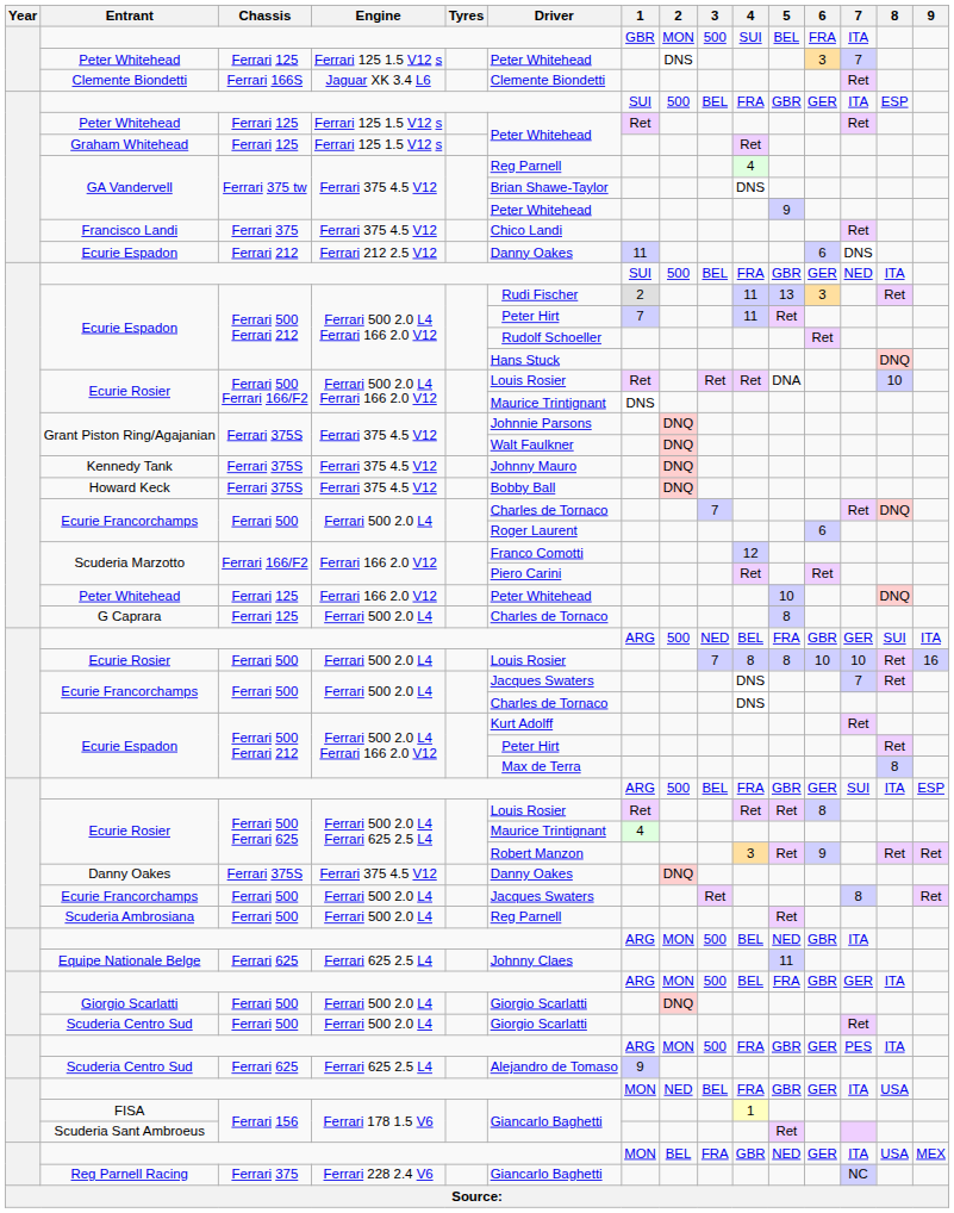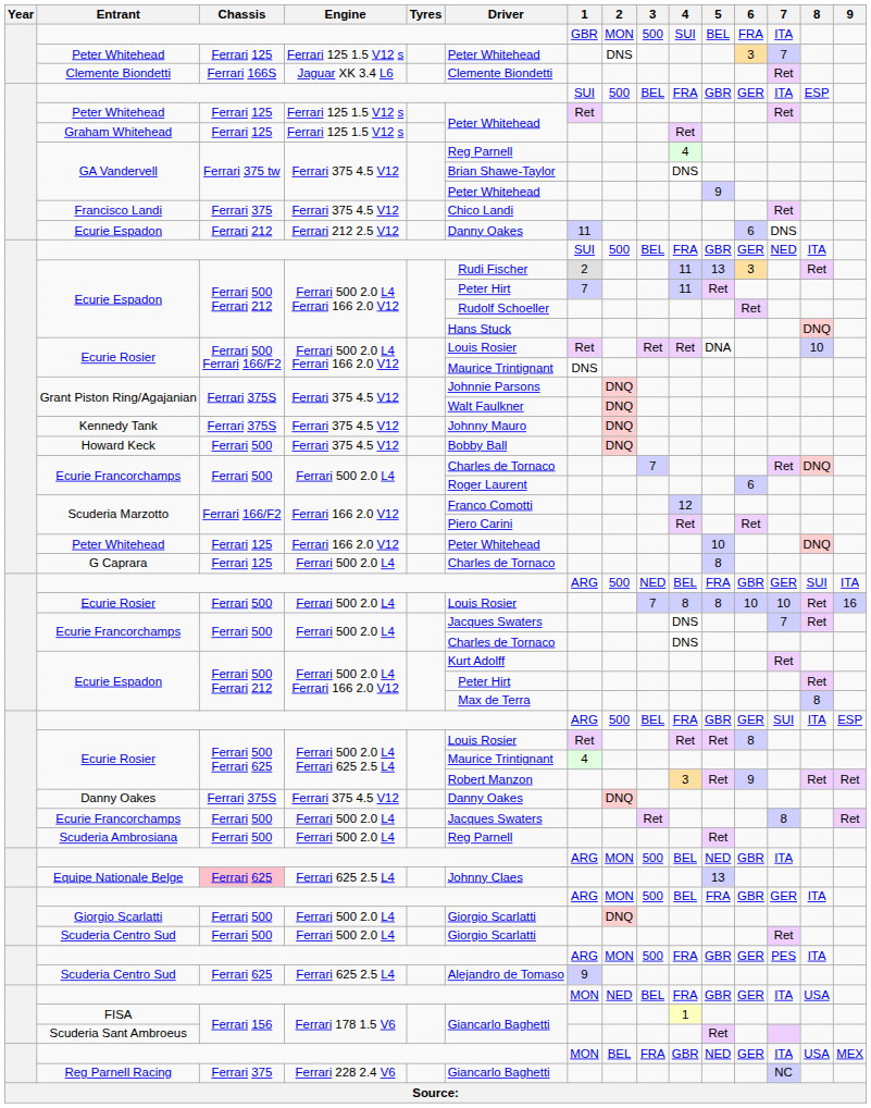 <table class="wikitable"  style="text-align:center; font-size:85%">
 <tr>
 <th>Year</th>
 <th>Entrant</th>
 <th>Chassis</th>
 <th>Engine</th>
 <th>Tyres</th>
 <th>Driver</th>
 <th>1</th>
 <th>2</th>
 <th>3</th>
 <th>4</th>
 <th>5</th>
 <th>6</th>
 <th>7</th>
 <th>8</th>
 <th>9</th>
 </tr>
 <tr>
 <th rowspan=3></th>
 <td colspan=5></td>
 <td><a href='#'>GBR</a></td>
 <td><a href='#'>MON</a></td>
 <td><a href='#'>500</a></td>
 <td><a href='#'>SUI</a></td>
 <td><a href='#'>BEL</a></td>
 <td><a href='#'>FRA</a></td>
 <td><a href='#'>ITA</a></td>
 <td></td>
 <td></td>
 </tr>
 <tr>
 <td><a href='#'>Peter Whitehead</a></td>
 <td><a href='#'>Ferrari</a> <a href='#'>125</a></td>
 <td><a href='#'>Ferrari</a> 125 1.5 <a href='#'>V12</a> <a href='#'>s</a></td>
 <td></td>
 <td align="left"> <a href='#'>Peter Whitehead</a></td>
 <td></td>
 <td style="background-color:#FFFFFF">DNS</td>
 <td></td>
 <td></td>
 <td></td>
 <td style="background-color:#ffdf9f">3</td>
 <td style="background-color:#cfcfff">7</td>
 <td></td>
 <td></td>
 </tr>
 <tr>
 <td><a href='#'>Clemente Biondetti</a></td>
 <td><a href='#'>Ferrari</a> <a href='#'>166S</a></td>
 <td><a href='#'>Jaguar</a> XK 3.4 <a href='#'>L6</a></td>
 <td></td>
 <td align="left"> <a href='#'>Clemente Biondetti</a></td>
 <td></td>
 <td></td>
 <td></td>
 <td></td>
 <td></td>
 <td></td>
 <td style="background-color:#EFCFFF">Ret</td>
 <td></td>
 <td></td>
 </tr>
 <tr>
 <th rowspan=8></th>
 <td colspan=5></td>
 <td><a href='#'>SUI</a></td>
 <td><a href='#'>500</a></td>
 <td><a href='#'>BEL</a></td>
 <td><a href='#'>FRA</a></td>
 <td><a href='#'>GBR</a></td>
 <td><a href='#'>GER</a></td>
 <td><a href='#'>ITA</a></td>
 <td><a href='#'>ESP</a></td>
 <td></td>
 </tr>
 <tr>
 <td><a href='#'>Peter Whitehead</a></td>
 <td><a href='#'>Ferrari</a> <a href='#'>125</a></td>
 <td><a href='#'>Ferrari</a> 125 1.5 <a href='#'>V12</a> <a href='#'>s</a></td>
 <td></td>
 <td align="left" rowspan=2> <a href='#'>Peter Whitehead</a></td>
 <td style="background-color:#EFCFFF">Ret</td>
 <td></td>
 <td></td>
 <td></td>
 <td></td>
 <td></td>
 <td style="background-color:#EFCFFF">Ret</td>
 <td></td>
 <td></td>
 </tr>
 <tr>
 <td><a href='#'>Graham Whitehead</a></td>
 <td><a href='#'>Ferrari</a> <a href='#'>125</a></td>
 <td><a href='#'>Ferrari</a> 125 1.5 <a href='#'>V12</a> <a href='#'>s</a></td>
 <td></td>
 <td></td>
 <td></td>
 <td></td>
 <td style="background-color:#EFCFFF">Ret</td>
 <td></td>
 <td></td>
 <td></td>
 <td></td>
 <td></td>
 </tr>
 <tr>
 <td rowspan=3><a href='#'>GA Vandervell</a></td>
 <td rowspan=3><a href='#'>Ferrari</a> <a href='#'>375 tw</a></td>
 <td rowspan=3><a href='#'>Ferrari</a> 375 4.5 <a href='#'>V12</a></td>
 <td rowspan=3></td>
 <td align="left"> <a href='#'>Reg Parnell</a></td>
 <td></td>
 <td></td>
 <td></td>
 <td style="background-color:#DFFFDF">4</td>
 <td></td>
 <td></td>
 <td></td>
 <td></td>
 <td></td>
 </tr>
 <tr>
 <td align="left"> <a href='#'>Brian Shawe-Taylor</a></td>
 <td></td>
 <td></td>
 <td></td>
 <td style="background-color:#FFFFFF">DNS</td>
 <td></td>
 <td></td>
 <td></td>
 <td></td>
 <td></td>
 </tr>
 <tr>
 <td align="left"> <a href='#'>Peter Whitehead</a></td>
 <td></td>
 <td></td>
 <td></td>
 <td></td>
 <td style="background-color:#cfcfff">9</td>
 <td></td>
 <td></td>
 <td></td>
 <td></td>
 </tr>
 <tr>
 <td><a href='#'>Francisco Landi</a></td>
 <td><a href='#'>Ferrari</a> <a href='#'>375</a></td>
 <td><a href='#'>Ferrari</a> 375 4.5 <a href='#'>V12</a></td>
 <td></td>
 <td align="left"> <a href='#'>Chico Landi</a></td>
 <td></td>
 <td></td>
 <td></td>
 <td></td>
 <td></td>
 <td></td>
 <td style="background-color:#EFCFFF">Ret</td>
 <td></td>
 <td></td>
 </tr>
 <tr>
 <td><a href='#'>Ecurie Espadon</a></td>
 <td><a href='#'>Ferrari</a> <a href='#'>212</a></td>
 <td><a href='#'>Ferrari</a> 212 2.5 <a href='#'>V12</a></td>
 <td></td>
 <td align="left"> <a href='#'>Danny Oakes</a></td>
 <td style="background-color:#cfcfff">11</td>
 <td></td>
 <td></td>
 <td></td>
 <td></td>
 <td style="background-color:#cfcfff">6</td>
 <td style="background-color:#FFFFFF">DNS</td>
 <td></td>
 <td></td>
 </tr>
 <tr>
 <th rowspan=17></th>
 <td colspan=5></td>
 <td><a href='#'>SUI</a></td>
 <td><a href='#'>500</a></td>
 <td><a href='#'>BEL</a></td>
 <td><a href='#'>FRA</a></td>
 <td><a href='#'>GBR</a></td>
 <td><a href='#'>GER</a></td>
 <td><a href='#'>NED</a></td>
 <td><a href='#'>ITA</a></td>
 <td></td>
 </tr>
 <tr>
 <td rowspan=4><a href='#'>Ecurie Espadon</a></td>
 <td rowspan=4><a href='#'>Ferrari</a> <a href='#'>500</a><br><a href='#'>Ferrari</a> <a href='#'>212</a></td>
 <td rowspan=4><a href='#'>Ferrari</a> 500 2.0 <a href='#'>L4</a><br><a href='#'>Ferrari</a> 166 2.0 <a href='#'>V12</a></td>
 <td rowspan=4></td>
 <td align="left">   <a href='#'>Rudi Fischer</a></td>
 <td style="background-color:#dfdfdf">2</td>
 <td></td>
 <td></td>
 <td style="background-color:#cfcfff">11</td>
 <td style="background-color:#cfcfff">13</td>
 <td style="background-color:#ffdf9f">3</td>
 <td></td>
 <td style="background-color:#EFCFFF">Ret</td>
 <td></td>
 </tr>
 <tr>
 <td align="left">   <a href='#'>Peter Hirt</a></td>
 <td style="background-color:#cfcfff">7</td>
 <td></td>
 <td></td>
 <td style="background-color:#cfcfff">11</td>
 <td style="background-color:#EFCFFF">Ret</td>
 <td></td>
 <td></td>
 <td></td>
 <td></td>
 </tr>
 <tr>
 <td align="left">   <a href='#'>Rudolf Schoeller</a></td>
 <td></td>
 <td></td>
 <td></td>
 <td></td>
 <td></td>
 <td style="background-color:#EFCFFF">Ret</td>
 <td></td>
 <td></td>
 <td></td>
 </tr>
 <tr>
 <td align="left"> <a href='#'>Hans Stuck</a></td>
 <td></td>
 <td></td>
 <td></td>
 <td></td>
 <td></td>
 <td></td>
 <td></td>
 <td style="background-color:#FFCFCF">DNQ</td>
 <td></td>
 </tr>
 <tr>
 <td rowspan=2><a href='#'>Ecurie Rosier</a></td>
 <td rowspan=2><a href='#'>Ferrari</a> <a href='#'>500</a><br><a href='#'>Ferrari</a> <a href='#'>166/F2</a></td>
 <td rowspan=2><a href='#'>Ferrari</a> 500 2.0 <a href='#'>L4</a><br><a href='#'>Ferrari</a> 166 2.0 <a href='#'>V12</a></td>
 <td rowspan=2><br></td>
 <td align="left"> <a href='#'>Louis Rosier</a></td>
 <td style="background-color:#efcfff">Ret</td>
 <td></td>
 <td style="background-color:#efcfff">Ret</td>
 <td style="background-color:#efcfff">Ret</td>
 <td>DNA</td>
 <td></td>
 <td></td>
 <td style="background-color:#cfcfff">10</td>
 <td></td>
 </tr>
 <tr>
 <td align="left"> <a href='#'>Maurice Trintignant</a></td>
 <td style="background-color:#FFFFFF">DNS</td>
 <td></td>
 <td></td>
 <td></td>
 <td></td>
 <td></td>
 <td></td>
 <td></td>
 <td></td>
 </tr>
 <tr>
 <td rowspan=2>Grant Piston Ring/Agajanian</td>
 <td rowspan=2><a href='#'>Ferrari</a> <a href='#'>375S</a></td>
 <td rowspan=2><a href='#'>Ferrari</a> 375 4.5 <a href='#'>V12</a></td>
 <td rowspan=2></td>
 <td align="left"> <a href='#'>Johnnie Parsons</a></td>
 <td></td>
 <td style="background-color:#FFCFCF">DNQ</td>
 <td></td>
 <td></td>
 <td></td>
 <td></td>
 <td></td>
 <td></td>
 <td></td>
 </tr>
 <tr>
 <td align="left"> <a href='#'>Walt Faulkner</a></td>
 <td></td>
 <td style="background-color:#FFCFCF">DNQ</td>
 <td></td>
 <td></td>
 <td></td>
 <td></td>
 <td></td>
 <td></td>
 <td></td>
 </tr>
 <tr>
 <td>Kennedy Tank</td>
 <td><a href='#'>Ferrari</a> <a href='#'>375S</a></td>
 <td><a href='#'>Ferrari</a> 375 4.5 <a href='#'>V12</a></td>
 <td></td>
 <td align="left"> <a href='#'>Johnny Mauro</a></td>
 <td></td>
 <td style="background-color:#FFCFCF">DNQ</td>
 <td></td>
 <td></td>
 <td></td>
 <td></td>
 <td></td>
 <td></td>
 <td></td>
 </tr>
 <tr>
 <td>Howard Keck</td>
-<td><a href='#'>Ferrari</a> <a href='#'>375S</a></td>
+<td><a href='#'>Ferrari</a> <a href='#'>500</a></td>
 <td><a href='#'>Ferrari</a> 375 4.5 <a href='#'>V12</a></td>
 <td></td>
 <td align="left"> <a href='#'>Bobby Ball</a></td>
 <td></td>
 <td style="background-color:#FFCFCF">DNQ</td>
 <td></td>
 <td></td>
 <td></td>
 <td></td>
 <td></td>
 <td></td>
 <td></td>
 </tr>
 <tr>
 <td rowspan=2><a href='#'>Ecurie Francorchamps</a></td>
 <td rowspan=2><a href='#'>Ferrari</a> <a href='#'>500</a></td>
 <td rowspan=2><a href='#'>Ferrari</a> 500 2.0 <a href='#'>L4</a></td>
 <td rowspan=2></td>
 <td align="left"> <a href='#'>Charles de Tornaco</a></td>
 <td></td>
 <td></td>
 <td style="background-color:#cfcfff">7</td>
 <td></td>
 <td></td>
 <td></td>
 <td style="background-color:#EFCFFF">Ret</td>
 <td style="background-color:#FFCFCF">DNQ</td>
 <td></td>
 </tr>
 <tr>
 <td align="left"> <a href='#'>Roger Laurent</a></td>
 <td></td>
 <td></td>
 <td></td>
 <td></td>
 <td></td>
 <td style="background-color:#cfcfff">6</td>
 <td></td>
 <td></td>
 <td></td>
 </tr>
 <tr>
 <td rowspan=2>Scuderia Marzotto</td>
 <td rowspan=2><a href='#'>Ferrari</a> <a href='#'>166/F2</a></td>
 <td rowspan=2><a href='#'>Ferrari</a> 166 2.0 <a href='#'>V12</a></td>
 <td rowspan=2></td>
 <td align="left"> <a href='#'>Franco Comotti</a></td>
 <td></td>
 <td></td>
 <td></td>
 <td style="background-color:#cfcfff">12</td>
 <td></td>
 <td></td>
 <td></td>
 <td></td>
 <td></td>
 </tr>
 <tr>
 <td align="left"> <a href='#'>Piero Carini</a></td>
 <td></td>
 <td></td>
 <td></td>
 <td style="background-color:#efcfff">Ret</td>
 <td></td>
 <td style="background-color:#efcfff">Ret</td>
 <td></td>
 <td></td>
 <td></td>
 </tr>
 <tr>
 <td><a href='#'>Peter Whitehead</a></td>
 <td><a href='#'>Ferrari</a> <a href='#'>125</a></td>
 <td><a href='#'>Ferrari</a> 166 2.0 <a href='#'>V12</a></td>
 <td></td>
 <td align="left"> <a href='#'>Peter Whitehead</a></td>
 <td></td>
 <td></td>
 <td></td>
 <td></td>
 <td style="background-color:#cfcfff">10</td>
 <td></td>
 <td></td>
 <td style="background-color:#FFCFCF">DNQ</td>
 <td></td>
 </tr>
 <tr>
 <td>G Caprara</td>
 <td><a href='#'>Ferrari</a> <a href='#'>125</a></td>
 <td><a href='#'>Ferrari</a> 500 2.0 <a href='#'>L4</a></td>
 <td></td>
 <td align="left"> <a href='#'>Charles de Tornaco</a></td>
 <td></td>
 <td></td>
 <td></td>
 <td></td>
 <td style="background-color:#cfcfff">8</td>
 <td></td>
 <td></td>
 <td></td>
 <td></td>
 </tr>
 <tr>
 <th rowspan=7></th>
 <td colspan=5></td>
 <td><a href='#'>ARG</a></td>
 <td><a href='#'>500</a></td>
 <td><a href='#'>NED</a></td>
 <td><a href='#'>BEL</a></td>
 <td><a href='#'>FRA</a></td>
 <td><a href='#'>GBR</a></td>
 <td><a href='#'>GER</a></td>
 <td><a href='#'>SUI</a></td>
 <td><a href='#'>ITA</a></td>
 </tr>
 <tr>
 <td><a href='#'>Ecurie Rosier</a></td>
 <td><a href='#'>Ferrari</a> <a href='#'>500</a></td>
 <td><a href='#'>Ferrari</a> 500 2.0 <a href='#'>L4</a></td>
 <td><br></td>
 <td align="left"> <a href='#'>Louis Rosier</a></td>
 <td></td>
 <td></td>
 <td style="background-color:#cfcfff">7</td>
 <td style="background-color:#cfcfff">8</td>
 <td style="background-color:#cfcfff">8</td>
 <td style="background-color:#cfcfff">10</td>
 <td style="background-color:#cfcfff">10</td>
 <td style="background-color:#EFCFFF">Ret</td>
 <td style="background-color:#cfcfff">16</td>
 </tr>
 <tr>
 <td rowspan=2><a href='#'>Ecurie Francorchamps</a></td>
 <td rowspan=2><a href='#'>Ferrari</a> <a href='#'>500</a></td>
 <td rowspan=2><a href='#'>Ferrari</a> 500 2.0 <a href='#'>L4</a></td>
 <td rowspan=2></td>
 <td align="left"> <a href='#'>Jacques Swaters</a></td>
 <td></td>
 <td></td>
 <td></td>
 <td style="background-color:#ffffff">DNS</td>
 <td></td>
 <td></td>
 <td style="background-color:#cfcfff">7</td>
 <td style="background-color:#EFCFFF">Ret</td>
 <td></td>
 </tr>
 <tr>
 <td align="left"> <a href='#'>Charles de Tornaco</a></td>
 <td></td>
 <td></td>
 <td></td>
 <td style="background-color:#ffffff">DNS</td>
 <td></td>
 <td></td>
 <td></td>
 <td></td>
 <td></td>
 </tr>
 <tr>
 <td rowspan=3><a href='#'>Ecurie Espadon</a></td>
 <td rowspan=3><a href='#'>Ferrari</a> <a href='#'>500</a><br><a href='#'>Ferrari</a> <a href='#'>212</a></td>
 <td rowspan=3><a href='#'>Ferrari</a> 500 2.0 <a href='#'>L4</a><br><a href='#'>Ferrari</a> 166 2.0 <a href='#'>V12</a></td>
 <td rowspan=3></td>
 <td align="left"> <a href='#'>Kurt Adolff</a></td>
 <td></td>
 <td></td>
 <td></td>
 <td></td>
 <td></td>
 <td></td>
 <td style="background-color:#efcfff">Ret</td>
 <td></td>
 <td></td>
 </tr>
 <tr>
 <td align="left">   <a href='#'>Peter Hirt</a></td>
 <td></td>
 <td></td>
 <td></td>
 <td></td>
 <td></td>
 <td></td>
 <td></td>
 <td style="background-color:#efcfff">Ret</td>
 <td></td>
 </tr>
 <tr>
 <td align="left">   <a href='#'>Max de Terra</a></td>
 <td></td>
 <td></td>
 <td></td>
 <td></td>
 <td></td>
 <td></td>
 <td></td>
 <td style="background-color:#cfcfff">8</td>
 <td></td>
 </tr>
 <tr>
 <th rowspan=7></th>
 <td colspan=5></td>
 <td><a href='#'>ARG</a></td>
 <td><a href='#'>500</a></td>
 <td><a href='#'>BEL</a></td>
 <td><a href='#'>FRA</a></td>
 <td><a href='#'>GBR</a></td>
 <td><a href='#'>GER</a></td>
 <td><a href='#'>SUI</a></td>
 <td><a href='#'>ITA</a></td>
 <td><a href='#'>ESP</a></td>
 </tr>
 <tr>
 <td rowspan=3><a href='#'>Ecurie Rosier</a></td>
 <td rowspan=3><a href='#'>Ferrari</a> <a href='#'>500</a><br><a href='#'>Ferrari</a> <a href='#'>625</a></td>
 <td rowspan=3><a href='#'>Ferrari</a> 500 2.0 <a href='#'>L4</a><br><a href='#'>Ferrari</a> 625 2.5 <a href='#'>L4</a></td>
 <td rowspan=3></td>
 <td align="left"> <a href='#'>Louis Rosier</a></td>
 <td style="background-color:#EFCFFF">Ret</td>
 <td></td>
 <td></td>
 <td style="background-color:#EFCFFF">Ret</td>
 <td style="background-color:#EFCFFF">Ret</td>
 <td style="background-color:#cfcfff">8</td>
 <td></td>
 <td></td>
 <td></td>
 </tr>
 <tr>
 <td align="left"> <a href='#'>Maurice Trintignant</a></td>
 <td style="background-color:#dfffdf">4</td>
 <td></td>
 <td></td>
 <td></td>
 <td></td>
 <td></td>
 <td></td>
 <td></td>
 <td></td>
 </tr>
 <tr>
 <td align="left"> <a href='#'>Robert Manzon</a></td>
 <td></td>
 <td></td>
 <td></td>
 <td style="background-color:#ffdf9f">3</td>
 <td style="background-color:#EFCFFF">Ret</td>
 <td style="background-color:#cfcfff">9</td>
 <td></td>
 <td style="background-color:#EFCFFF">Ret</td>
 <td style="background-color:#EFCFFF">Ret</td>
 </tr>
 <tr>
 <td>Danny Oakes</td>
 <td><a href='#'>Ferrari</a> <a href='#'>375S</a></td>
 <td><a href='#'>Ferrari</a> 375 4.5 <a href='#'>V12</a></td>
 <td></td>
 <td align="left"> <a href='#'>Danny Oakes</a></td>
 <td></td>
 <td style="background-color:#FFCFCF">DNQ</td>
 <td></td>
 <td></td>
 <td></td>
 <td></td>
 <td></td>
 <td></td>
 <td></td>
 </tr>
 <tr>
 <td><a href='#'>Ecurie Francorchamps</a></td>
 <td><a href='#'>Ferrari</a> <a href='#'>500</a></td>
 <td><a href='#'>Ferrari</a> 500 2.0 <a href='#'>L4</a></td>
 <td></td>
 <td align="left"> <a href='#'>Jacques Swaters</a></td>
 <td></td>
 <td></td>
 <td style="background-color:#EFCFFF">Ret</td>
 <td></td>
 <td></td>
 <td></td>
 <td style="background-color:#cfcfff">8</td>
 <td></td>
 <td style="background-color:#EFCFFF">Ret</td>
 </tr>
 <tr>
 <td><a href='#'>Scuderia Ambrosiana</a></td>
 <td><a href='#'>Ferrari</a> <a href='#'>500</a></td>
 <td><a href='#'>Ferrari</a> 500 2.0 <a href='#'>L4</a></td>
 <td></td>
 <td align="left"> <a href='#'>Reg Parnell</a></td>
 <td></td>
 <td></td>
 <td></td>
 <td></td>
 <td style="background-color:#efcfff">Ret</td>
 <td></td>
 <td></td>
 <td></td>
 <td></td>
 </tr>
 <tr>
 <th rowspan=2></th>
 <td colspan=5></td>
 <td><a href='#'>ARG</a></td>
 <td><a href='#'>MON</a></td>
 <td><a href='#'>500</a></td>
 <td><a href='#'>BEL</a></td>
 <td><a href='#'>NED</a></td>
 <td><a href='#'>GBR</a></td>
 <td><a href='#'>ITA</a></td>
 <td></td>
 <td></td>
 </tr>
 <tr>
 <td><a href='#'>Equipe Nationale Belge</a></td>
-<td><a href='#'>Ferrari</a> <a href='#'>625</a></td>
+<td style="background: pink;"><a href='#'>Ferrari</a> <a href='#'>625</a></td>
 <td><a href='#'>Ferrari</a> 625 2.5 <a href='#'>L4</a></td>
 <td></td>
 <td align="left"> <a href='#'>Johnny Claes</a></td>
 <td></td>
 <td></td>
 <td></td>
 <td></td>
-<td style="background-color:#CFCFFF">11</td>
+<td style="background-color:#cfcfff">13</td>
 <td></td>
 <td></td>
 <td></td>
 <td></td>
 </tr>
 <tr>
 <th rowspan=3></th>
 <td colspan=5></td>
 <td><a href='#'>ARG</a></td>
 <td><a href='#'>MON</a></td>
 <td><a href='#'>500</a></td>
 <td><a href='#'>BEL</a></td>
 <td><a href='#'>FRA</a></td>
 <td><a href='#'>GBR</a></td>
 <td><a href='#'>GER</a></td>
 <td><a href='#'>ITA</a></td>
 <td></td>
 </tr>
 <tr>
 <td><a href='#'>Giorgio Scarlatti</a></td>
 <td><a href='#'>Ferrari</a> <a href='#'>500</a></td>
 <td><a href='#'>Ferrari</a> 500 2.0 <a href='#'>L4</a></td>
 <td></td>
 <td align="left"> <a href='#'>Giorgio Scarlatti</a></td>
 <td></td>
 <td style="background-color:#FFCFCF">DNQ</td>
 <td></td>
 <td></td>
 <td></td>
 <td></td>
 <td></td>
 <td></td>
 <td></td>
 </tr>
 <tr>
 <td><a href='#'>Scuderia Centro Sud</a></td>
 <td><a href='#'>Ferrari</a> <a href='#'>500</a></td>
 <td><a href='#'>Ferrari</a> 500 2.0 <a href='#'>L4</a></td>
 <td></td>
 <td align="left"> <a href='#'>Giorgio Scarlatti</a></td>
 <td></td>
 <td></td>
 <td></td>
 <td></td>
 <td></td>
 <td></td>
 <td style="background-color:#EFCFFF">Ret</td>
 <td></td>
 <td></td>
 </tr>
 <tr>
 <th rowspan=2></th>
 <td colspan=5></td>
 <td><a href='#'>ARG</a></td>
 <td><a href='#'>MON</a></td>
 <td><a href='#'>500</a></td>
 <td><a href='#'>FRA</a></td>
 <td><a href='#'>GBR</a></td>
 <td><a href='#'>GER</a></td>
 <td><a href='#'>PES</a></td>
 <td><a href='#'>ITA</a></td>
 <td></td>
 </tr>
 <tr>
 <td><a href='#'>Scuderia Centro Sud</a></td>
 <td><a href='#'>Ferrari</a> <a href='#'>625</a></td>
 <td><a href='#'>Ferrari</a> 625 2.5 <a href='#'>L4</a></td>
 <td></td>
 <td align="left"> <a href='#'>Alejandro de Tomaso</a></td>
 <td style="background-color:#CFCFFF">9</td>
 <td></td>
 <td></td>
 <td></td>
 <td></td>
 <td></td>
 <td></td>
 <td></td>
 <td></td>
 </tr>
 <tr>
 <th rowspan=3></th>
 <td colspan=5></td>
 <td><a href='#'>MON</a></td>
 <td><a href='#'>NED</a></td>
 <td><a href='#'>BEL</a></td>
 <td><a href='#'>FRA</a></td>
 <td><a href='#'>GBR</a></td>
 <td><a href='#'>GER</a></td>
 <td><a href='#'>ITA</a></td>
 <td><a href='#'>USA</a></td>
 <td></td>
 </tr>
 <tr>
 <td>FISA</td>
 <td rowspan=2><a href='#'>Ferrari</a> <a href='#'>156</a></td>
 <td rowspan=2><a href='#'>Ferrari</a> 178 1.5 <a href='#'>V6</a></td>
 <td rowspan=2></td>
 <td rowspan=2 align="left"> <a href='#'>Giancarlo Baghetti</a></td>
 <td></td>
 <td></td>
 <td></td>
 <td style="background-color:#FFFFBF">1</td>
 <td></td>
 <td></td>
 <td></td>
 <td></td>
 <td></td>
 </tr>
 <tr>
 <td>Scuderia Sant Ambroeus</td>
 <td></td>
 <td></td>
 <td></td>
 <td></td>
 <td style="background-color:#EFCFFF">Ret</td>
 <td></td>
 <td style="background-color:#EFCFFF"></td>
 <td></td>
 <td></td>
 </tr>
 <tr>
 <th rowspan=2></th>
 <td colspan=5></td>
 <td><a href='#'>MON</a></td>
 <td><a href='#'>BEL</a></td>
 <td><a href='#'>FRA</a></td>
 <td><a href='#'>GBR</a></td>
 <td><a href='#'>NED</a></td>
 <td><a href='#'>GER</a></td>
 <td><a href='#'>ITA</a></td>
 <td><a href='#'>USA</a></td>
 <td><a href='#'>MEX</a></td>
 </tr>
 <tr>
 <td><a href='#'>Reg Parnell Racing</a></td>
 <td><a href='#'>Ferrari</a> <a href='#'>375</a></td>
 <td><a href='#'>Ferrari</a> 228 2.4 <a href='#'>V6</a></td>
 <td></td>
 <td align="left"> <a href='#'>Giancarlo Baghetti</a></td>
 <td></td>
 <td></td>
 <td></td>
 <td></td>
 <td></td>
 <td></td>
 <td style="background-color:#cfcfff">NC</td>
 <td></td>
 <td></td>
 </tr>
 <tr>
 <th colspan="15">Source:</th>
 </tr>
 </table>
